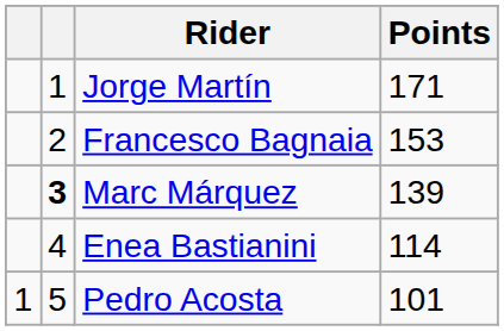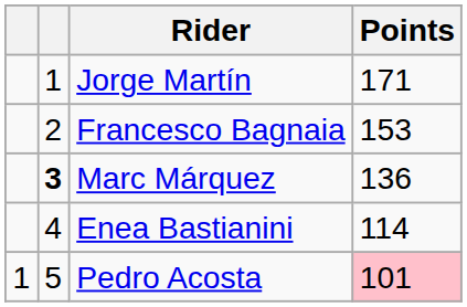 <table class="wikitable" style="font-size: 95%;">
 <tr>
 <th></th>
 <th></th>
 <th>Rider</th>
 <th>Points</th>
 </tr>
 <tr>
 <td></td>
 <td align=center>1</td>
 <td> <a href='#'>Jorge Martín</a></td>
 <td align=left>171</td>
 </tr>
 <tr>
 <td></td>
 <td align=center>2</td>
 <td> <a href='#'>Francesco Bagnaia</a></td>
 <td align=left>153</td>
 </tr>
 <tr>
 <td></td>
 <td align=center><strong>3</strong></td>
 <td> <a href='#'>Marc Márquez</a></td>
-<td align=left>139</td>
+<td align=left>136</td>
 </tr>
 <tr>
 <td></td>
 <td align=center>4</td>
 <td> <a href='#'>Enea Bastianini</a></td>
 <td align=left>114</td>
 </tr>
 <tr>
 <td> 1</td>
 <td align=center>5</td>
 <td> <a href='#'>Pedro Acosta</a></td>
-<td align=left>101</td>
+<td align=left style="background: pink;">101</td>
 </tr>
 </table>
